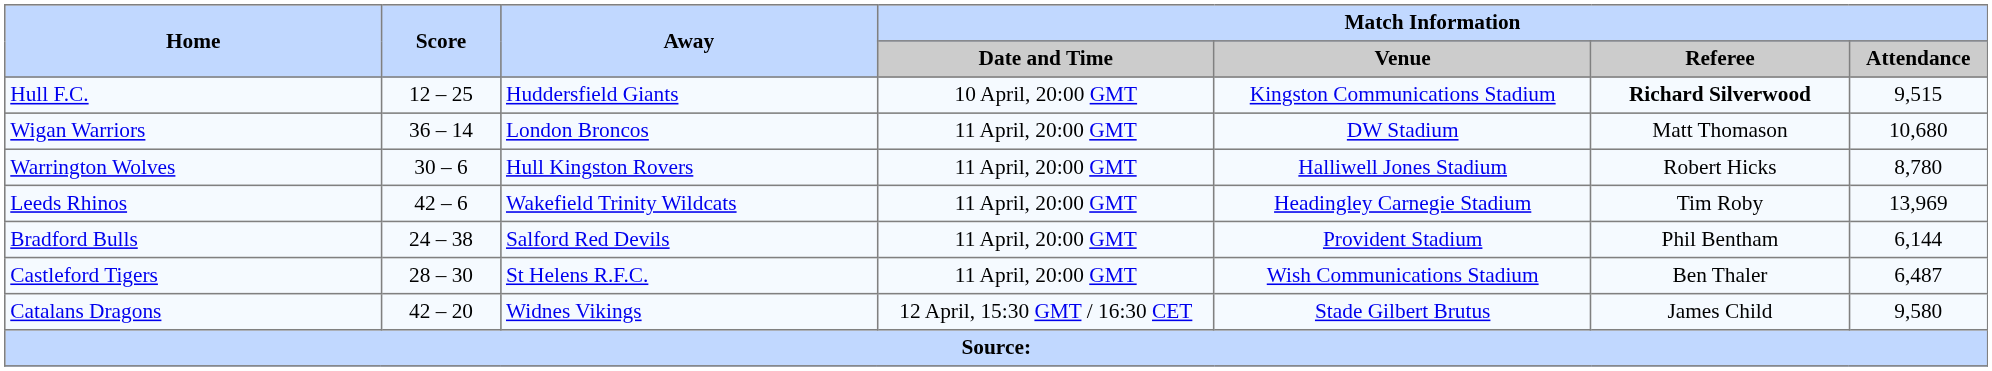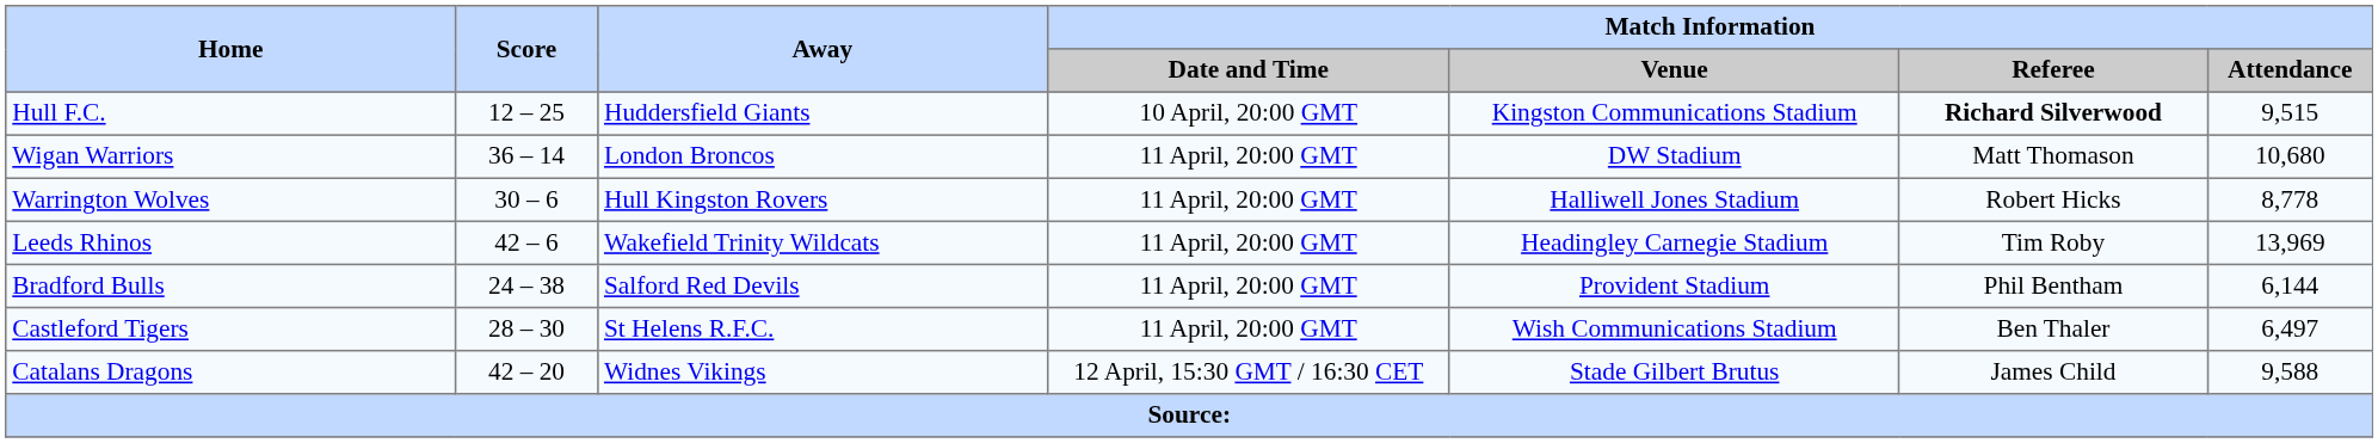 <table border="1" cellpadding="3" cellspacing="0" style="border-collapse:collapse; font-size:85%; text-align:center; width:100%">
 <tr style="background:#c1d8ff;">
 <th rowspan="2" style="width:19%;">Home</th>
 <th rowspan="2" style="width:6%;">Score</th>
 <th rowspan="2" style="width:19%;">Away</th>
 <th colspan=6>Match Information</th>
 </tr>
 <tr style="background:#ccc;">
 <th width=17%>Date and Time</th>
 <th width=19%>Venue</th>
 <th width=13%>Referee</th>
 <th width=7%>Attendance</th>
 </tr>
 <tr style="background:#f5faff;">
 <td align=left> <a href='#'>Hull F.C.</a></td>
 <td>12 – 25 </td>
 <td align=left> <a href='#'>Huddersfield Giants</a></td>
 <td>10 April, 20:00 <a href='#'>GMT</a></td>
 <td><a href='#'>Kingston Communications Stadium</a></td>
 <td><strong>Richard Silverwood</strong></td>
 <td>9,515</td>
 </tr>
 <tr style="background:#f5faff;">
 <td align=left> <a href='#'>Wigan Warriors</a></td>
 <td>36 – 14 </td>
 <td align=left> <a href='#'>London Broncos</a></td>
 <td>11 April, 20:00 <a href='#'>GMT</a></td>
 <td><a href='#'>DW Stadium</a></td>
 <td>Matt Thomason</td>
 <td>10,680</td>
 </tr>
 <tr style="background:#f5faff;">
 <td align=left> <a href='#'>Warrington Wolves</a></td>
 <td>30 – 6 </td>
 <td align=left> <a href='#'>Hull Kingston Rovers</a></td>
 <td>11 April, 20:00 <a href='#'>GMT</a></td>
 <td><a href='#'>Halliwell Jones Stadium</a></td>
 <td>Robert Hicks</td>
-<td>8,780</td>
+<td>8,778</td>
 </tr>
 <tr style="background:#f5faff;">
 <td align=left> <a href='#'>Leeds Rhinos</a></td>
 <td>42 – 6 </td>
 <td align=left> <a href='#'>Wakefield Trinity Wildcats</a></td>
 <td>11 April, 20:00 <a href='#'>GMT</a></td>
 <td><a href='#'>Headingley Carnegie Stadium</a></td>
 <td>Tim Roby</td>
 <td>13,969</td>
 </tr>
 <tr style="background:#f5faff;">
 <td align=left> <a href='#'>Bradford Bulls</a></td>
 <td>24 – 38 </td>
 <td align=left> <a href='#'>Salford Red Devils</a></td>
 <td>11 April, 20:00 <a href='#'>GMT</a></td>
 <td><a href='#'>Provident Stadium</a></td>
 <td>Phil Bentham</td>
 <td>6,144</td>
 </tr>
 <tr style="background:#f5faff;">
 <td align=left> <a href='#'>Castleford Tigers</a></td>
 <td>28 – 30 </td>
 <td align=left> <a href='#'>St Helens R.F.C.</a></td>
 <td>11 April, 20:00 <a href='#'>GMT</a></td>
 <td><a href='#'>Wish Communications Stadium</a></td>
 <td>Ben Thaler</td>
-<td>6,487</td>
+<td>6,497</td>
 </tr>
 <tr style="background:#f5faff;">
 <td align=left> <a href='#'>Catalans Dragons</a></td>
 <td>42 – 20 </td>
 <td align=left> <a href='#'>Widnes Vikings</a></td>
 <td>12 April, 15:30 <a href='#'>GMT</a> / 16:30 <a href='#'>CET</a></td>
 <td><a href='#'>Stade Gilbert Brutus</a></td>
 <td>James Child</td>
-<td>9,580</td>
+<td>9,588</td>
 </tr>
 <tr style="background:#c1d8ff;">
 <th colspan=12>Source:</th>
 </tr>
 </table>
